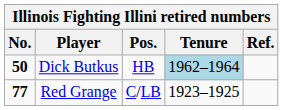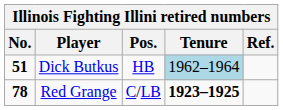 <table class="wikitable" style="text-align:center">
 <tr>
 <th colspan=6 style =><strong>Illinois Fighting Illini retired numbers</strong></th>
 </tr>
 <tr>
 <th style = >No.</th>
 <th style = >Player</th>
 <th style = >Pos.</th>
 <th style = >Tenure</th>
 <th style = >Ref.</th>
 </tr>
 <tr>
-<td><strong>50</strong></td>
+<td><strong>51</strong></td>
 <td><a href='#'>Dick Butkus</a></td>
 <td><a href='#'>HB</a></td>
 <td style="background: lightblue;">1962–1964</td>
 <td></td>
 </tr>
 <tr>
-<td><strong>77</strong></td>
+<td><strong>78</strong></td>
 <td><a href='#'>Red Grange</a></td>
 <td><a href='#'>C</a>/<a href='#'>LB</a></td>
-<td>1923–1925</td>
+<td><strong>1923–1925</strong></td>
 <td></td>
 </tr>
 </table>
